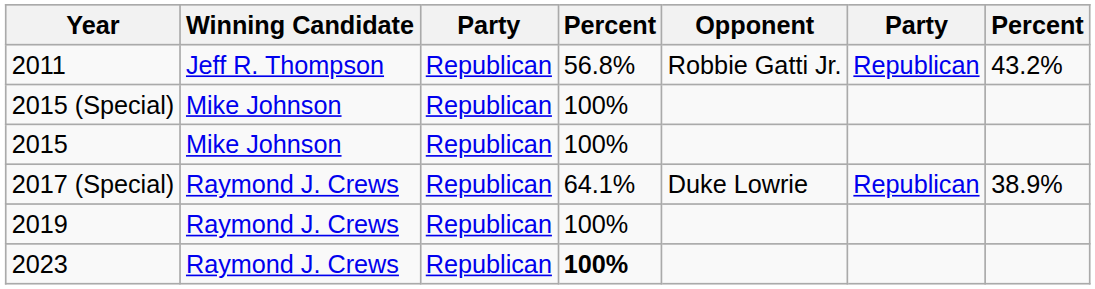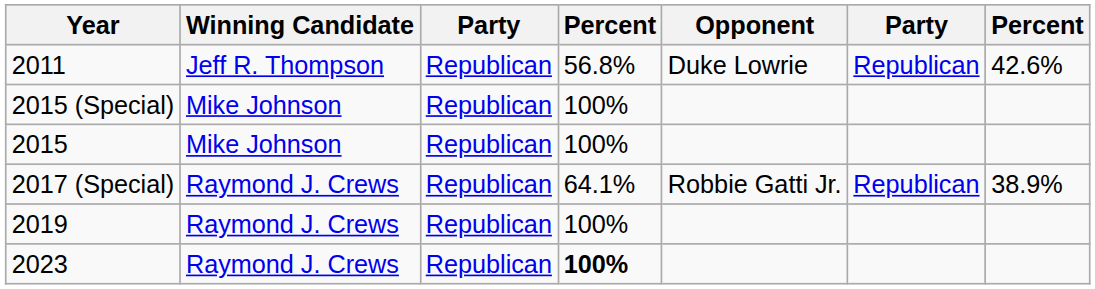 <table class="wikitable" style="margin:0.5em auto; font-size:95%;">
 <tr>
 <th>Year</th>
 <th>Winning Candidate</th>
 <th>Party</th>
 <th>Percent</th>
 <th>Opponent</th>
 <th>Party</th>
 <th>Percent</th>
 </tr>
 <tr>
 <td>2011</td>
 <td><a href='#'>Jeff R. Thompson</a></td>
 <td><a href='#'>Republican</a></td>
 <td>56.8%</td>
-<td>Robbie Gatti Jr.</td>
+<td>Duke Lowrie</td>
 <td><a href='#'>Republican</a></td>
-<td>43.2%</td>
+<td>42.6%</td>
 </tr>
 <tr>
 <td>2015 (Special)</td>
 <td><a href='#'>Mike Johnson</a></td>
 <td><a href='#'>Republican</a></td>
 <td>100%</td>
 <td></td>
 <td></td>
 <td></td>
 </tr>
 <tr>
 <td>2015</td>
 <td><a href='#'>Mike Johnson</a></td>
 <td><a href='#'>Republican</a></td>
 <td>100%</td>
 <td></td>
 <td></td>
 <td></td>
 </tr>
 <tr>
 <td>2017 (Special)</td>
 <td><a href='#'>Raymond J. Crews</a></td>
 <td><a href='#'>Republican</a></td>
 <td>64.1%</td>
-<td>Duke Lowrie</td>
+<td>Robbie Gatti Jr.</td>
 <td><a href='#'>Republican</a></td>
 <td>38.9%</td>
 </tr>
 <tr>
 <td>2019</td>
 <td><a href='#'>Raymond J. Crews</a></td>
 <td><a href='#'>Republican</a></td>
 <td>100%</td>
 <td></td>
 <td></td>
 <td></td>
 </tr>
 <tr>
 <td>2023</td>
 <td><a href='#'>Raymond J. Crews</a></td>
 <td><a href='#'>Republican</a></td>
 <td><strong>100%</strong></td>
 <td></td>
 <td></td>
 <td></td>
 </tr>
 </table>
